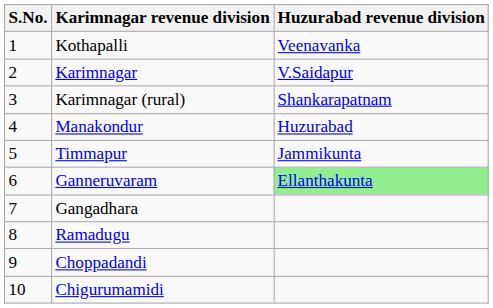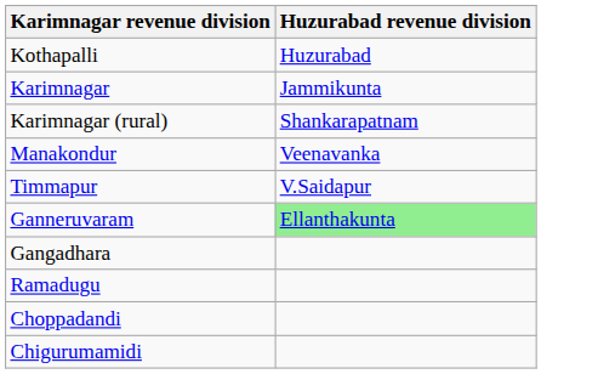 <table class="wikitable">
 <tr>
-<th>S.No.</th>
 <th>Karimnagar revenue division</th>
 <th>Huzurabad revenue division</th>
 </tr>
 <tr>
-<td>1</td>
 <td>Kothapalli</td>
-<td><a href='#'>Veenavanka</a></td>
+<td><a href='#'>Huzurabad</a></td>
 </tr>
 <tr>
-<td>2</td>
 <td><a href='#'>Karimnagar</a></td>
-<td><a href='#'>V.Saidapur</a></td>
+<td><a href='#'>Jammikunta</a></td>
 </tr>
 <tr>
-<td>3</td>
 <td>Karimnagar (rural)</td>
 <td><a href='#'>Shankarapatnam</a></td>
 </tr>
 <tr>
-<td>4</td>
 <td><a href='#'>Manakondur</a></td>
-<td><a href='#'>Huzurabad</a></td>
+<td><a href='#'>Veenavanka</a></td>
 </tr>
 <tr>
-<td>5</td>
 <td><a href='#'>Timmapur</a></td>
-<td><a href='#'>Jammikunta</a></td>
+<td><a href='#'>V.Saidapur</a></td>
 </tr>
 <tr>
-<td>6</td>
 <td><a href='#'>Ganneruvaram</a></td>
 <td style="background: lightgreen;"><a href='#'>Ellanthakunta</a></td>
 </tr>
 <tr>
-<td>7</td>
 <td>Gangadhara</td>
 <td></td>
 </tr>
 <tr>
-<td>8</td>
 <td><a href='#'>Ramadugu</a></td>
 <td></td>
 </tr>
 <tr>
-<td>9</td>
 <td><a href='#'>Choppadandi</a></td>
 <td></td>
 </tr>
 <tr>
-<td>10</td>
 <td><a href='#'>Chigurumamidi</a></td>
 <td></td>
 </tr>
 </table>
